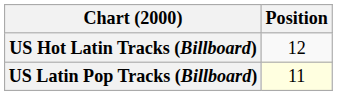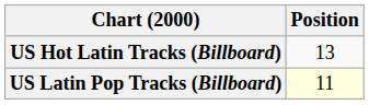 <table class="wikitable sortable plainrowheaders" style="text-align:center">
 <tr>
 <th>Chart (2000)</th>
 <th>Position</th>
 </tr>
 <tr>
 <th scope="row">US Hot Latin Tracks (<em>Billboard</em>)</th>
-<td>12</td>
+<td>13</td>
 </tr>
 <tr>
 <th scope="row">US Latin Pop Tracks (<em>Billboard</em>)</th>
 <td style="background: lightyellow;">11</td>
 </tr>
 </table>
